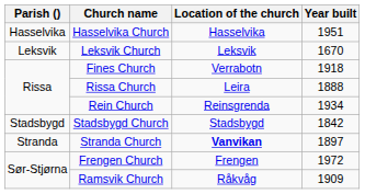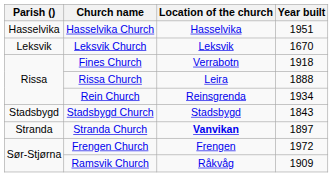 <table class="wikitable" style="text-align:center">
 <tr>
 <th>Parish ()</th>
 <th>Church name</th>
 <th>Location of the church</th>
 <th>Year built</th>
 </tr>
 <tr>
 <td rowspan="1">Hasselvika</td>
 <td><a href='#'>Hasselvika Church</a></td>
 <td><a href='#'>Hasselvika</a></td>
 <td>1951</td>
 </tr>
 <tr>
 <td rowspan="1">Leksvik</td>
 <td><a href='#'>Leksvik Church</a></td>
 <td><a href='#'>Leksvik</a></td>
 <td>1670</td>
 </tr>
 <tr>
 <td rowspan="3">Rissa</td>
 <td><a href='#'>Fines Church</a></td>
 <td><a href='#'>Verrabotn</a></td>
 <td>1918</td>
 </tr>
 <tr>
 <td><a href='#'>Rissa Church</a></td>
 <td><a href='#'>Leira</a></td>
 <td>1888</td>
 </tr>
 <tr>
 <td><a href='#'>Rein Church</a></td>
 <td><a href='#'>Reinsgrenda</a></td>
 <td>1934</td>
 </tr>
 <tr>
 <td rowspan="1">Stadsbygd</td>
 <td><a href='#'>Stadsbygd Church</a></td>
 <td><a href='#'>Stadsbygd</a></td>
-<td>1842</td>
+<td>1843</td>
 </tr>
 <tr>
 <td rowspan="1">Stranda</td>
 <td><a href='#'>Stranda Church</a></td>
 <td><strong><a href='#'>Vanvikan</a></strong></td>
 <td>1897</td>
 </tr>
 <tr>
 <td rowspan="2">Sør-Stjørna</td>
 <td><a href='#'>Frengen Church</a></td>
 <td><a href='#'>Frengen</a></td>
 <td>1972</td>
 </tr>
 <tr>
 <td><a href='#'>Ramsvik Church</a></td>
 <td><a href='#'>Råkvåg</a></td>
 <td>1909</td>
 </tr>
 </table>
